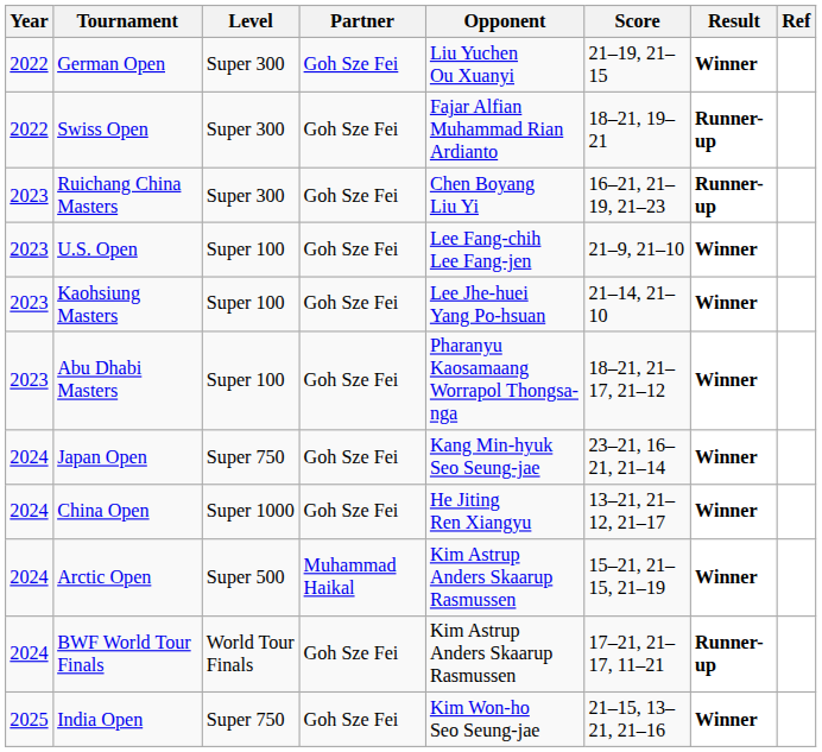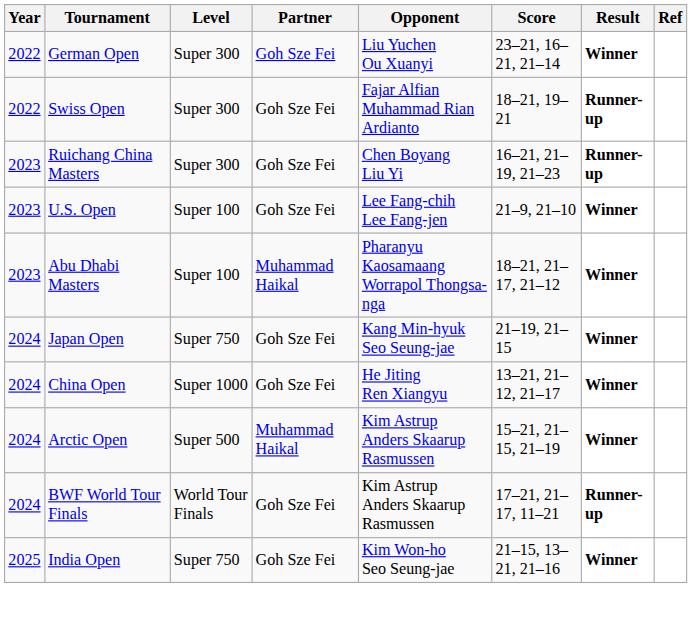 <table class="sortable wikitable" style="font-size: 90%;">
 <tr>
 <th>Year</th>
 <th>Tournament</th>
 <th>Level</th>
 <th>Partner</th>
 <th>Opponent</th>
 <th>Score</th>
 <th>Result</th>
 <th>Ref</th>
 </tr>
 <tr>
 <td align="center"><a href='#'>2022</a></td>
 <td align="left"><a href='#'>German Open</a></td>
 <td align="left">Super 300</td>
 <td align="left"> <a href='#'>Goh Sze Fei</a></td>
 <td align="left"> <a href='#'>Liu Yuchen</a><br> <a href='#'>Ou Xuanyi</a></td>
-<td align="left">21–19, 21–15</td>
+<td align="left">23–21, 16–21, 21–14</td>
 <td style="text-align:left; background:white"> <strong>Winner</strong></td>
 <td style="text-align:center; background:white"></td>
 </tr>
 <tr>
 <td align="center"><a href='#'>2022</a></td>
 <td align="left"><a href='#'>Swiss Open</a></td>
 <td align="left">Super 300</td>
 <td align="left"> Goh Sze Fei</td>
 <td align="left"> <a href='#'>Fajar Alfian</a><br> <a href='#'>Muhammad Rian Ardianto</a></td>
 <td align="left">18–21, 19–21</td>
 <td style="text-align:left; background:white"> <strong>Runner-up</strong></td>
 <td style="text-align:center; background:white"></td>
 </tr>
 <tr>
 <td align="center"><a href='#'>2023</a></td>
 <td align="left"><a href='#'>Ruichang China Masters</a></td>
 <td align="left">Super 300</td>
 <td align="left"> Goh Sze Fei</td>
 <td align="left"> <a href='#'>Chen Boyang</a><br> <a href='#'>Liu Yi</a></td>
 <td align="left">16–21, 21–19, 21–23</td>
 <td style="text-align:left; background:white"> <strong>Runner-up</strong></td>
 <td style="text-align:center; background:white"></td>
 </tr>
 <tr>
 <td align="center"><a href='#'>2023</a></td>
 <td align="left"><a href='#'>U.S. Open</a></td>
 <td align="left">Super 100</td>
 <td align="left"> Goh Sze Fei</td>
 <td align="left"> <a href='#'>Lee Fang-chih</a><br> <a href='#'>Lee Fang-jen</a></td>
 <td align="left">21–9, 21–10</td>
 <td style="text-align:left; background:white"> <strong>Winner</strong></td>
 <td style="text-align:center; background:white"></td>
 </tr>
 <tr>
 <td align="center"><a href='#'>2023</a></td>
-<td align="left"><a href='#'>Kaohsiung Masters</a></td>
-<td align="left">Super 100</td>
-<td align="left"> Goh Sze Fei</td>
-<td align="left"> <a href='#'>Lee Jhe-huei</a><br> <a href='#'>Yang Po-hsuan</a></td>
-<td align="left">21–14, 21–10</td>
-<td style="text-align:left; background:white"> <strong>Winner</strong></td>
-<td style="text-align:center; background:white"></td>
-</tr>
-<tr>
-<td align="center"><a href='#'>2023</a></td>
 <td align="left"><a href='#'>Abu Dhabi Masters</a></td>
 <td align="left">Super 100</td>
-<td align="left"> Goh Sze Fei</td>
+<td align="left"> <a href='#'>Muhammad Haikal</a></td>
 <td align="left"> <a href='#'>Pharanyu Kaosamaang</a><br> <a href='#'>Worrapol Thongsa-nga</a></td>
 <td align="left">18–21, 21–17, 21–12</td>
 <td style="text-align:left; background:white"> <strong>Winner</strong></td>
 <td style="text-align:center; background:white"></td>
 </tr>
 <tr>
 <td align="center"><a href='#'>2024</a></td>
 <td align="left"><a href='#'>Japan Open</a></td>
 <td align="left">Super 750</td>
 <td align="left"> Goh Sze Fei</td>
 <td align="left"> <a href='#'>Kang Min-hyuk</a><br> <a href='#'>Seo Seung-jae</a></td>
-<td align="left">23–21, 16–21, 21–14</td>
+<td align="left">21–19, 21–15</td>
 <td style="text-align:left; background:white"> <strong>Winner</strong></td>
 <td style="text-align:center; background:white"></td>
 </tr>
 <tr>
 <td align="center"><a href='#'>2024</a></td>
 <td align="left"><a href='#'>China Open</a></td>
 <td align="left">Super 1000</td>
 <td align="left"> Goh Sze Fei</td>
 <td align="left"> <a href='#'>He Jiting</a><br> <a href='#'>Ren Xiangyu</a></td>
 <td align="left">13–21, 21–12, 21–17</td>
 <td style="text-align:left; background:white"> <strong>Winner</strong></td>
 <td style="text-align:center; background:white"></td>
 </tr>
 <tr>
 <td align="center"><a href='#'>2024</a></td>
 <td align="left"><a href='#'>Arctic Open</a></td>
 <td align="left">Super 500</td>
 <td align="left"> <a href='#'>Muhammad Haikal</a></td>
 <td align="left"> <a href='#'>Kim Astrup</a><br> <a href='#'>Anders Skaarup Rasmussen</a></td>
 <td align="left">15–21, 21–15, 21–19</td>
 <td style="text-align:left; background:white"> <strong>Winner</strong></td>
 <td style="text-align:center; background:white"></td>
 </tr>
 <tr>
 <td align="center"><a href='#'>2024</a></td>
 <td align="left"><a href='#'>BWF World Tour Finals</a></td>
 <td align="left">World Tour Finals</td>
 <td align="left"> Goh Sze Fei</td>
 <td align="left"> Kim Astrup<br> Anders Skaarup Rasmussen</td>
 <td align="left">17–21, 21–17, 11–21</td>
 <td style="text-align:left; background: white"> <strong>Runner-up</strong></td>
 <td style="text-align:center; background:white"></td>
 </tr>
 <tr>
 <td align="center"><a href='#'>2025</a></td>
 <td align="left"><a href='#'>India Open</a></td>
 <td align="left">Super 750</td>
 <td align="left"> Goh Sze Fei</td>
 <td align="left"> <a href='#'>Kim Won-ho</a><br> Seo Seung-jae</td>
 <td align="left">21–15, 13–21, 21–16</td>
 <td style="text-align:left; background:white"> <strong>Winner</strong></td>
 <td style="text-align:center; background:white"></td>
 </tr>
 </table>
